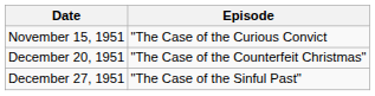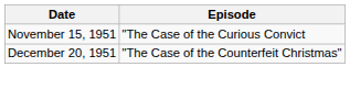 <table class="wikitable">
 <tr>
 <th>Date</th>
 <th>Episode</th>
 </tr>
 <tr>
 <td>November 15, 1951</td>
 <td>"The Case of the Curious Convict</td>
 </tr>
 <tr>
 <td>December 20, 1951</td>
 <td>"The Case of the Counterfeit Christmas"</td>
 </tr>
-<tr>
-<td>December 27, 1951</td>
-<td>"The Case of the Sinful Past"</td>
-</tr>
 </table>
